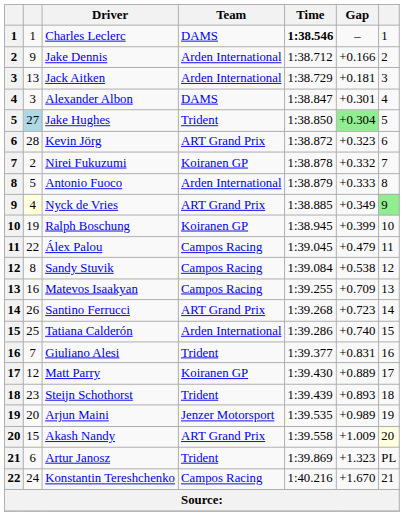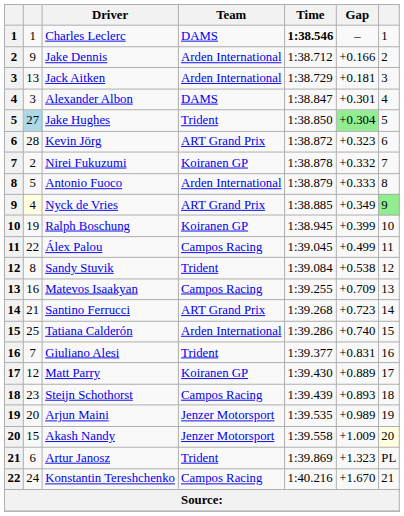 <table class="wikitable" style="font-size:85%">
 <tr>
 <th></th>
 <th></th>
 <th>Driver</th>
 <th>Team</th>
 <th>Time</th>
 <th>Gap</th>
 <th></th>
 </tr>
 <tr>
 <th>1</th>
 <td align="center">1</td>
 <td> <a href='#'>Charles Leclerc</a></td>
 <td><a href='#'>DAMS</a></td>
 <td><strong>1:38.546</strong></td>
 <td align="center">–</td>
 <td>1</td>
 </tr>
 <tr>
 <th>2</th>
 <td align="center">9</td>
 <td> <a href='#'>Jake Dennis</a></td>
 <td><a href='#'>Arden International</a></td>
 <td>1:38.712</td>
 <td>+0.166</td>
 <td>2</td>
 </tr>
 <tr>
 <th>3</th>
 <td align="center">13</td>
 <td> <a href='#'>Jack Aitken</a></td>
 <td><a href='#'>Arden International</a></td>
 <td>1:38.729</td>
 <td>+0.181</td>
 <td>3</td>
 </tr>
 <tr>
 <th>4</th>
 <td align="center">3</td>
 <td> <a href='#'>Alexander Albon</a></td>
 <td><a href='#'>DAMS</a></td>
 <td>1:38.847</td>
 <td>+0.301</td>
 <td>4</td>
 </tr>
 <tr>
 <th>5</th>
 <td align="center" style="background: lightblue;">27</td>
 <td> <a href='#'>Jake Hughes</a></td>
 <td><a href='#'>Trident</a></td>
 <td>1:38.850</td>
 <td style="background: lightgreen;">+0.304</td>
 <td>5</td>
 </tr>
 <tr>
 <th>6</th>
 <td align="center">28</td>
 <td> <a href='#'>Kevin Jörg</a></td>
 <td><a href='#'>ART Grand Prix</a></td>
 <td>1:38.872</td>
 <td>+0.323</td>
 <td>6</td>
 </tr>
 <tr>
 <th>7</th>
 <td align="center">2</td>
 <td> <a href='#'>Nirei Fukuzumi</a></td>
 <td><a href='#'>Koiranen GP</a></td>
 <td>1:38.878</td>
 <td>+0.332</td>
 <td>7</td>
 </tr>
 <tr>
 <th>8</th>
 <td align="center">5</td>
 <td> <a href='#'>Antonio Fuoco</a></td>
 <td><a href='#'>Arden International</a></td>
 <td>1:38.879</td>
 <td>+0.333</td>
 <td>8</td>
 </tr>
 <tr>
 <th>9</th>
 <td align="center" style="background: lightyellow;">4</td>
 <td> <a href='#'>Nyck de Vries</a></td>
 <td><a href='#'>ART Grand Prix</a></td>
 <td>1:38.885</td>
 <td>+0.349</td>
 <td style="background: lightgreen;">9</td>
 </tr>
 <tr>
 <th>10</th>
 <td align="center">19</td>
 <td> <a href='#'>Ralph Boschung</a></td>
 <td><a href='#'>Koiranen GP</a></td>
 <td>1:38.945</td>
 <td>+0.399</td>
 <td>10</td>
 </tr>
 <tr>
 <th>11</th>
 <td align="center">22</td>
 <td> <a href='#'>Álex Palou</a></td>
 <td><a href='#'>Campos Racing</a></td>
 <td>1:39.045</td>
-<td>+0.479</td>
+<td>+0.499</td>
 <td>11</td>
 </tr>
 <tr>
 <th>12</th>
 <td align="center">8</td>
 <td> <a href='#'>Sandy Stuvik</a></td>
-<td><a href='#'>Campos Racing</a></td>
+<td><a href='#'>Trident</a></td>
 <td>1:39.084</td>
 <td>+0.538</td>
 <td>12</td>
 </tr>
 <tr>
 <th>13</th>
 <td align="center">16</td>
 <td> <a href='#'>Matevos Isaakyan</a></td>
 <td><a href='#'>Campos Racing</a></td>
 <td>1:39.255</td>
 <td>+0.709</td>
 <td>13</td>
 </tr>
 <tr>
 <th>14</th>
-<td align="center">26</td>
+<td align="center">21</td>
 <td> <a href='#'>Santino Ferrucci</a></td>
 <td><a href='#'>ART Grand Prix</a></td>
 <td>1:39.268</td>
 <td>+0.723</td>
 <td>14</td>
 </tr>
 <tr>
 <th>15</th>
 <td align="center">25</td>
 <td> <a href='#'>Tatiana Calderón</a></td>
 <td><a href='#'>Arden International</a></td>
 <td>1:39.286</td>
 <td>+0.740</td>
 <td>15</td>
 </tr>
 <tr>
 <th>16</th>
 <td align="center">7</td>
 <td> <a href='#'>Giuliano Alesi</a></td>
 <td><a href='#'>Trident</a></td>
 <td>1:39.377</td>
 <td>+0.831</td>
 <td>16</td>
 </tr>
 <tr>
 <th>17</th>
 <td align="center">12</td>
 <td> <a href='#'>Matt Parry</a></td>
 <td><a href='#'>Koiranen GP</a></td>
 <td>1:39.430</td>
 <td>+0.889</td>
 <td>17</td>
 </tr>
 <tr>
 <th>18</th>
 <td align="center">23</td>
 <td> <a href='#'>Steijn Schothorst</a></td>
-<td><a href='#'>Trident</a></td>
+<td><a href='#'>Campos Racing</a></td>
 <td>1:39.439</td>
 <td>+0.893</td>
 <td>18</td>
 </tr>
 <tr>
 <th>19</th>
 <td align="center">20</td>
 <td> <a href='#'>Arjun Maini</a></td>
 <td><a href='#'>Jenzer Motorsport</a></td>
 <td>1:39.535</td>
 <td>+0.989</td>
 <td>19</td>
 </tr>
 <tr>
 <th>20</th>
 <td align="center">15</td>
 <td> <a href='#'>Akash Nandy</a></td>
-<td><a href='#'>ART Grand Prix</a></td>
+<td><a href='#'>Jenzer Motorsport</a></td>
 <td>1:39.558</td>
 <td>+1.009</td>
 <td style="background: lightyellow;">20</td>
 </tr>
 <tr>
 <th>21</th>
 <td align="center">6</td>
 <td> <a href='#'>Artur Janosz</a></td>
 <td><a href='#'>Trident</a></td>
 <td>1:39.869</td>
 <td>+1.323</td>
 <td>PL</td>
 </tr>
 <tr>
 <th>22</th>
 <td align="center">24</td>
 <td> <a href='#'>Konstantin Tereshchenko</a></td>
 <td><a href='#'>Campos Racing</a></td>
 <td>1:40.216</td>
 <td>+1.670</td>
 <td>21</td>
 </tr>
 <tr>
 <th colspan="7">Source:</th>
 </tr>
 <tr>
 </tr>
 </table>
